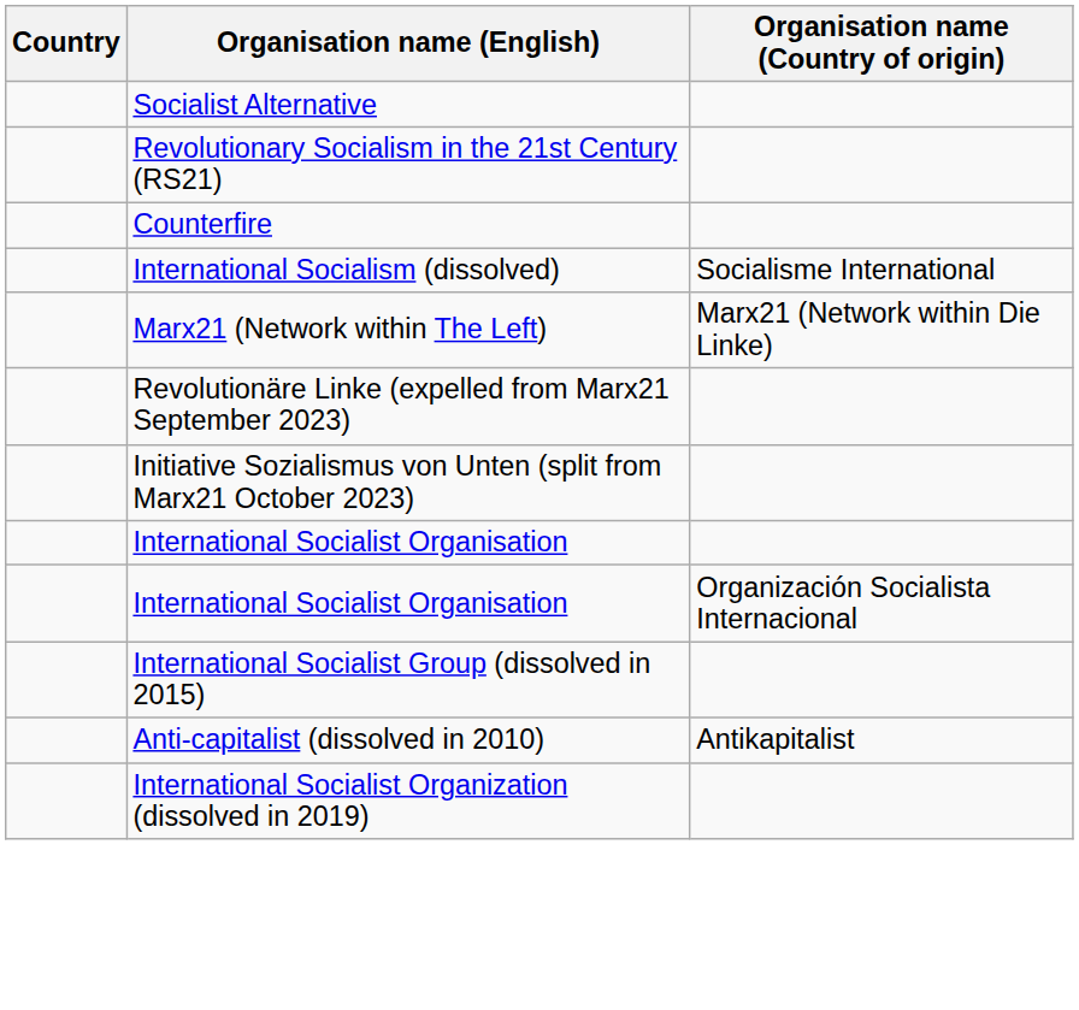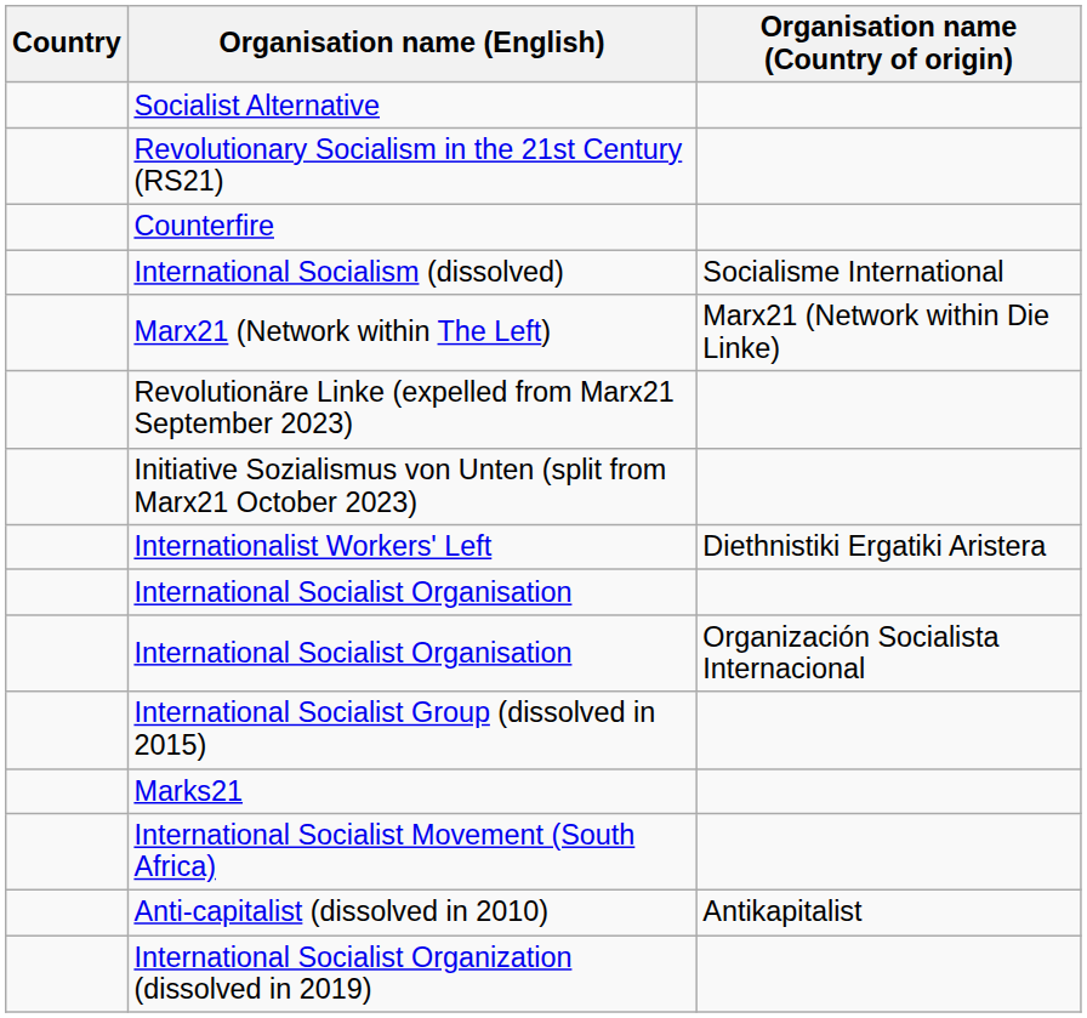 <table class="wikitable sortable">
 <tr>
 <th>Country</th>
 <th>Organisation name (English)</th>
 <th>Organisation name (Country of origin)</th>
 </tr>
 <tr>
 <td></td>
 <td><a href='#'>Socialist Alternative</a></td>
 <td></td>
 </tr>
 <tr>
 <td></td>
 <td><a href='#'>Revolutionary Socialism in the 21st Century</a> (RS21)</td>
 <td></td>
 </tr>
 <tr>
 <td></td>
 <td><a href='#'>Counterfire</a></td>
 <td></td>
 </tr>
 <tr>
 <td></td>
 <td><a href='#'>International Socialism</a> (dissolved)</td>
 <td>Socialisme International</td>
 </tr>
 <tr>
 <td></td>
 <td><a href='#'>Marx21</a> (Network within <a href='#'>The Left</a>)</td>
 <td>Marx21 (Network within Die Linke)</td>
 </tr>
 <tr>
 <td></td>
 <td>Revolutionäre Linke (expelled from Marx21 September 2023)</td>
 <td></td>
 </tr>
 <tr>
 <td></td>
 <td>Initiative Sozialismus von Unten (split from Marx21 October 2023)</td>
 <td></td>
 </tr>
 <tr>
 <td></td>
+<td><a href='#'>Internationalist Workers' Left</a></td>
+<td>Diethnistiki Ergatiki Aristera</td>
+</tr>
+<tr>
+<td></td>
 <td><a href='#'>International Socialist Organisation</a></td>
 <td></td>
 </tr>
 <tr>
 <td></td>
 <td><a href='#'>International Socialist Organisation</a></td>
 <td>Organización Socialista Internacional</td>
 </tr>
 <tr>
 <td></td>
 <td><a href='#'>International Socialist Group</a> (dissolved in 2015)</td>
 <td></td>
 </tr>
 <tr>
 <td></td>
+<td><a href='#'>Marks21</a></td>
+<td></td>
+</tr>
+<tr>
+<td></td>
+<td><a href='#'>International Socialist Movement (South Africa)</a></td>
+<td></td>
+</tr>
+<tr>
+<td></td>
 <td><a href='#'>Anti-capitalist</a> (dissolved in 2010)</td>
 <td>Antikapitalist</td>
 </tr>
 <tr>
 <td></td>
 <td><a href='#'>International Socialist Organization</a> (dissolved in 2019)</td>
 <td></td>
 </tr>
 </table>
